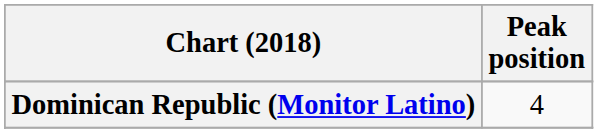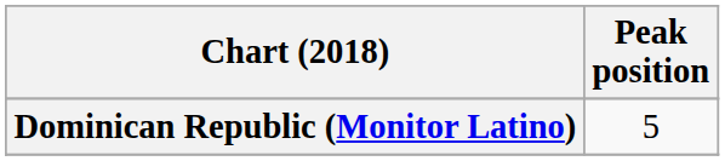 <table class="wikitable sortable plainrowheaders" style="text-align:center">
 <tr>
 <th scope="col">Chart (2018)</th>
 <th scope="col">Peak<br>position</th>
 </tr>
 <tr>
 </tr>
 <tr>
 <th scope="row">Dominican Republic (<a href='#'>Monitor Latino</a>)</th>
-<td>4</td>
+<td>5</td>
 </tr>
 <tr>
 </tr>
 <tr>
 </tr>
 <tr>
 </tr>
 <tr>
 </tr>
 </table>
